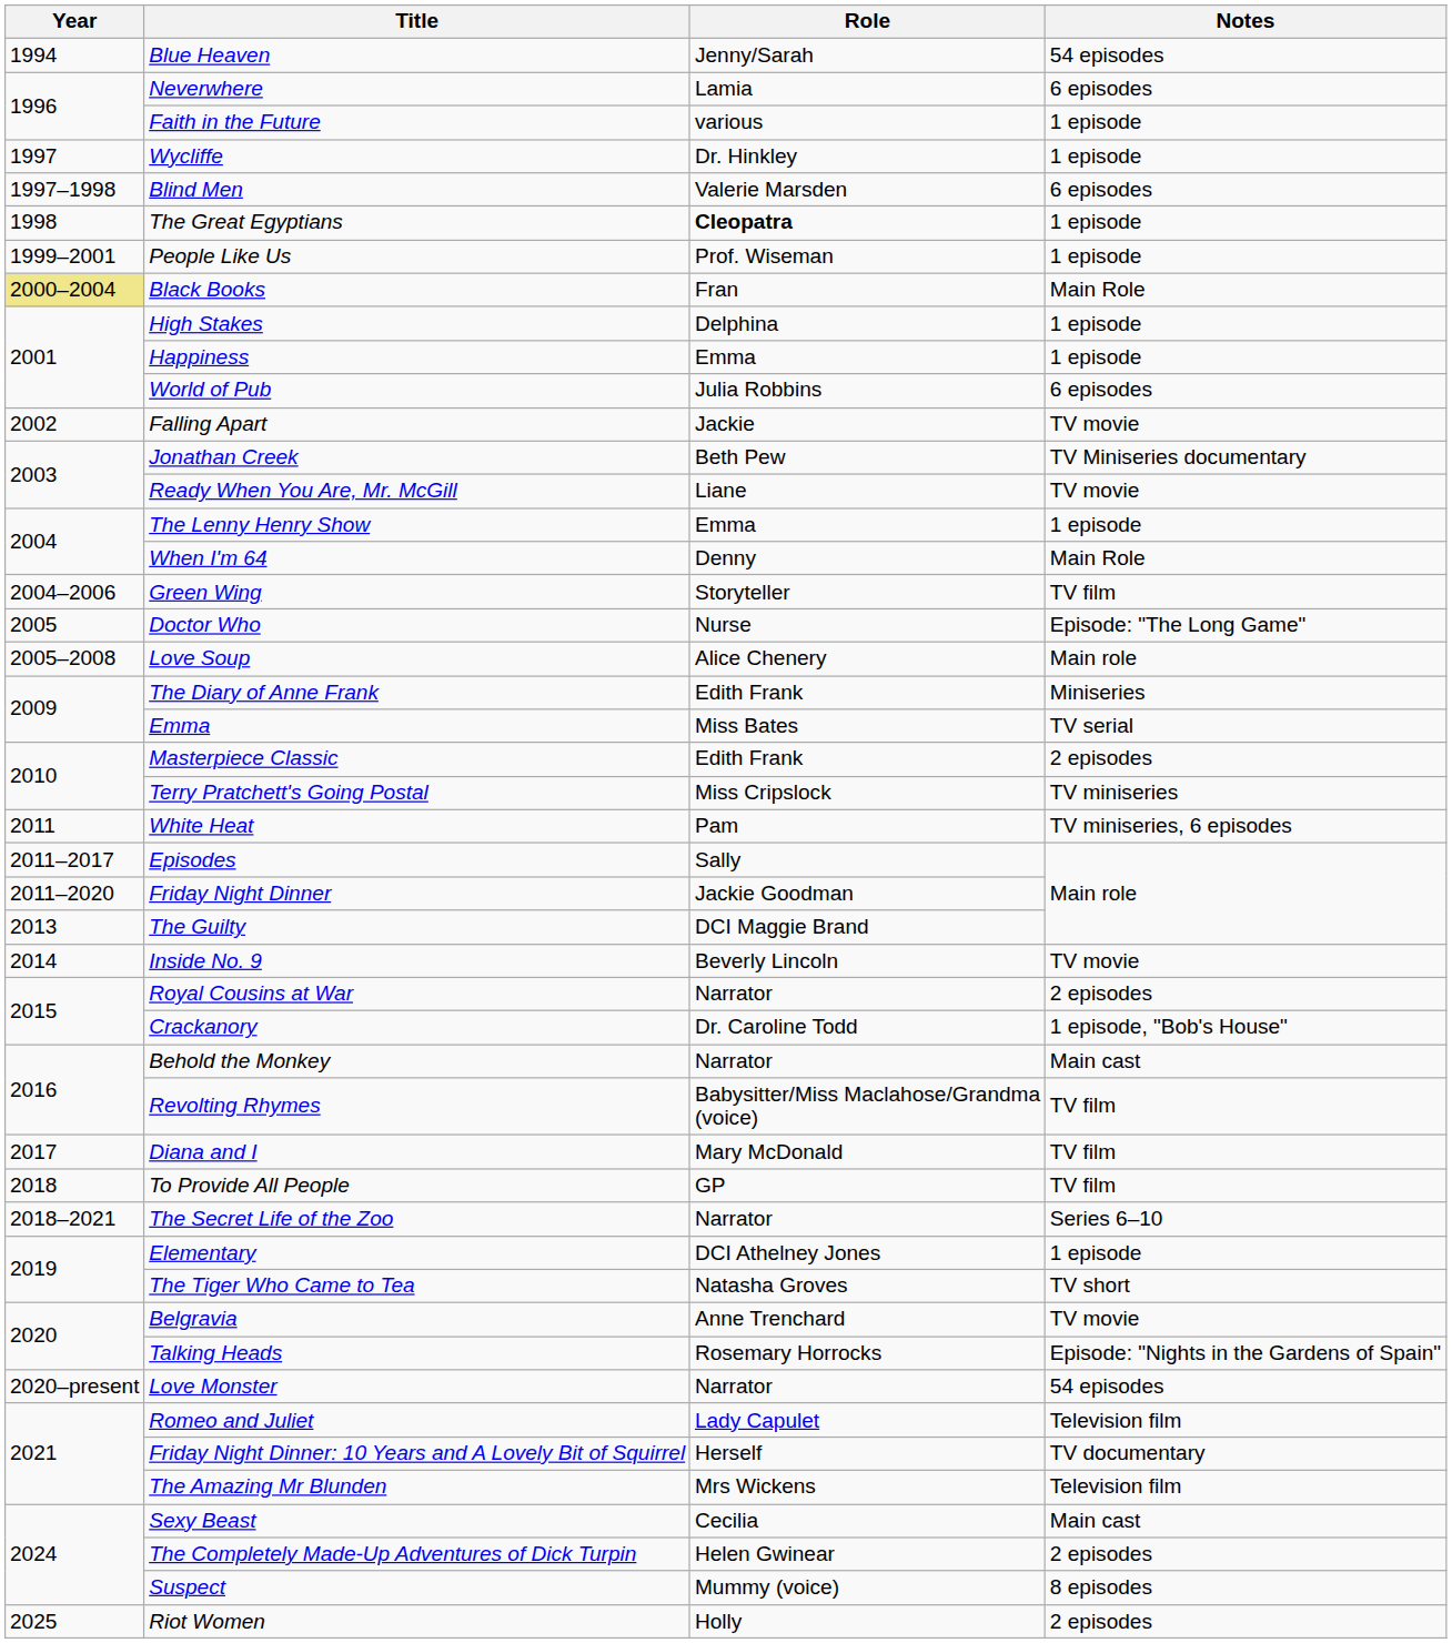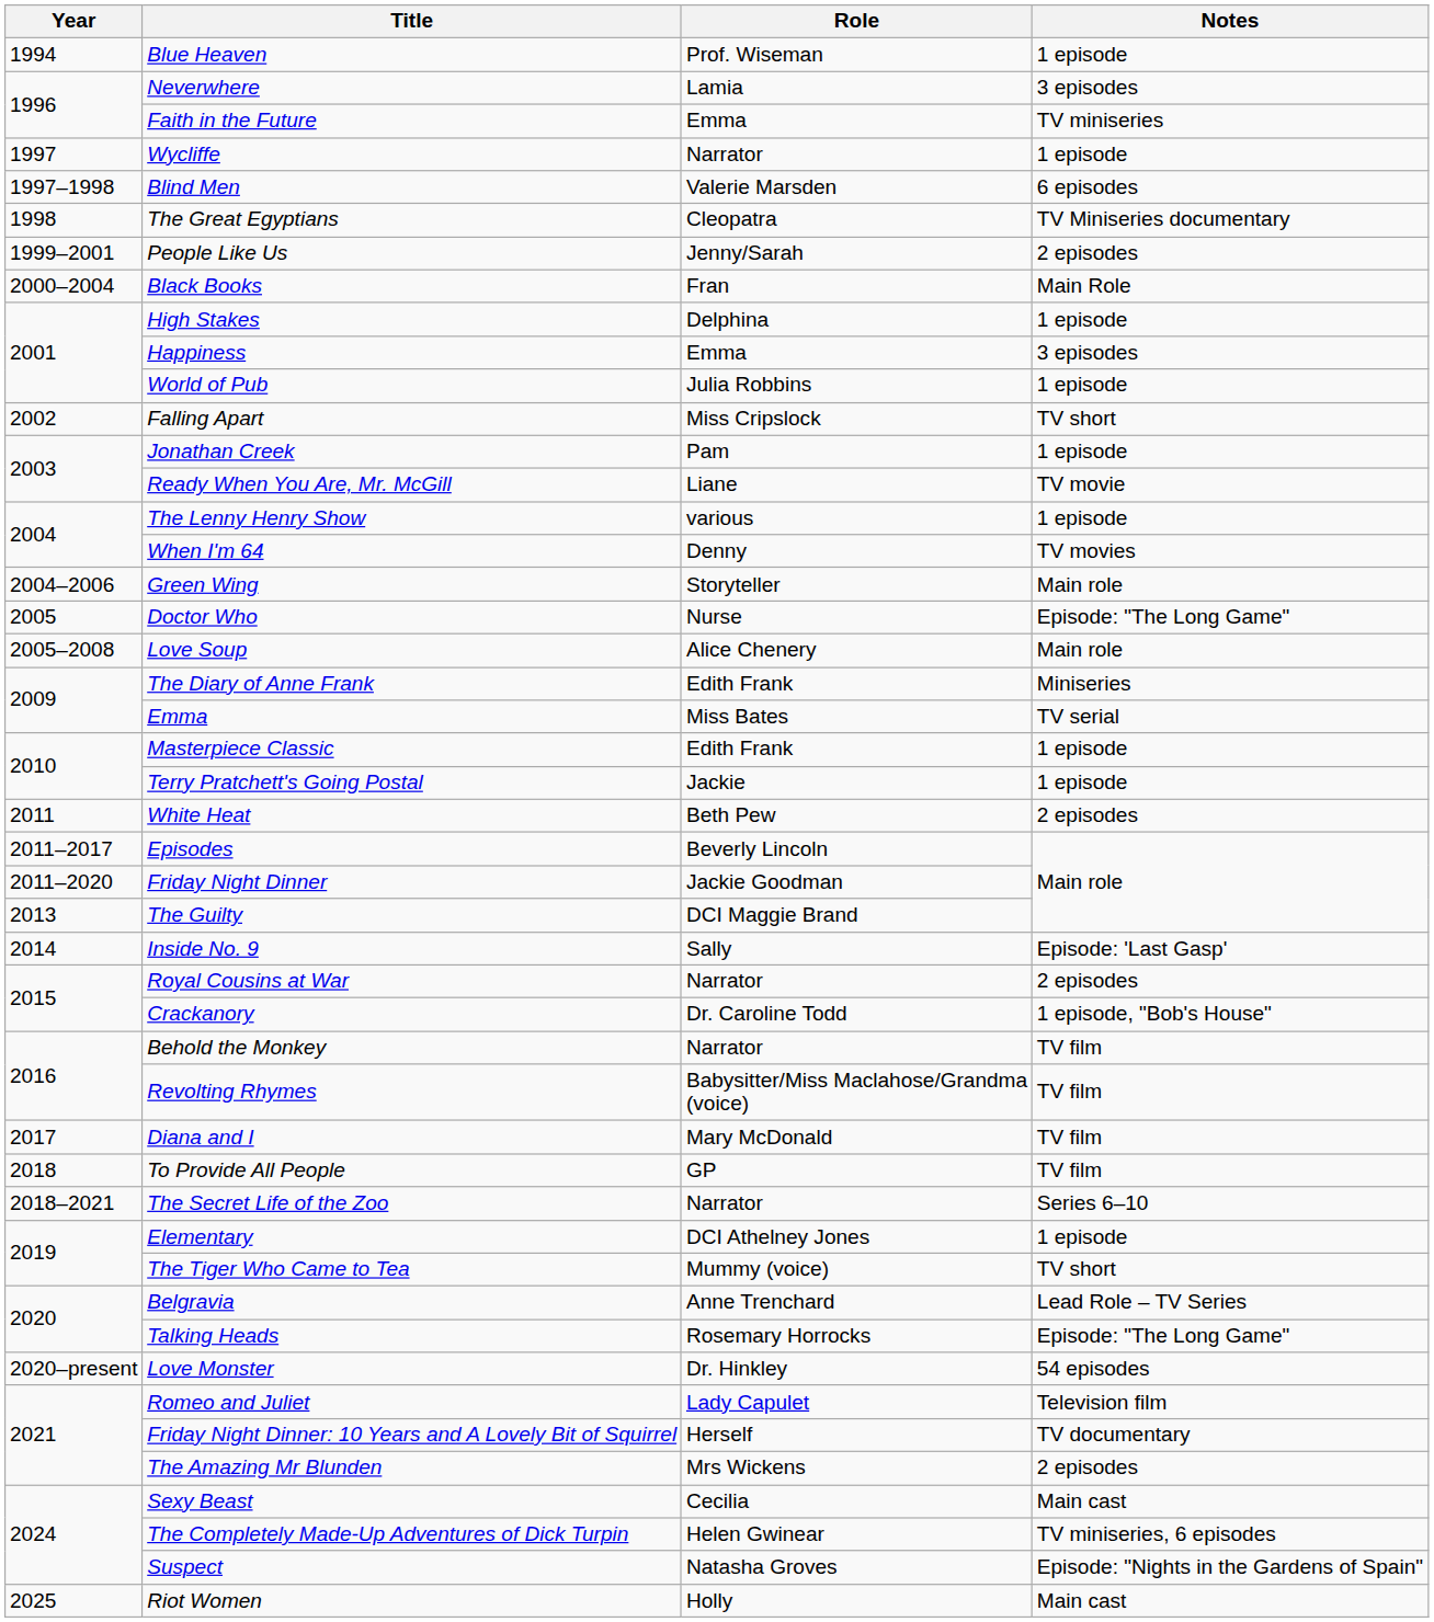 <table class = "wikitable sortable">
 <tr>
 <th>Year</th>
 <th>Title</th>
 <th>Role</th>
 <th class = "unsortable">Notes</th>
 </tr>
 <tr>
 <td>1994</td>
 <td><em><a href='#'>Blue Heaven</a></em></td>
-<td>Jenny/Sarah</td>
-<td>54 episodes</td>
+<td>Prof. Wiseman</td>
+<td>1 episode</td>
 </tr>
 <tr>
 <td rowspan=2>1996</td>
 <td><em><a href='#'>Neverwhere</a></em></td>
 <td>Lamia</td>
-<td>6 episodes</td>
+<td>3 episodes</td>
 </tr>
 <tr>
 <td><em><a href='#'>Faith in the Future</a></em></td>
-<td>various</td>
-<td>1 episode</td>
+<td>Emma</td>
+<td>TV miniseries</td>
 </tr>
 <tr>
 <td>1997</td>
 <td><em><a href='#'>Wycliffe</a></em></td>
-<td>Dr. Hinkley</td>
+<td>Narrator</td>
 <td>1 episode</td>
 </tr>
 <tr>
 <td>1997–1998</td>
 <td><em><a href='#'>Blind Men</a></em></td>
 <td>Valerie Marsden</td>
 <td>6 episodes</td>
 </tr>
 <tr>
 <td>1998</td>
 <td><em>The Great Egyptians</em></td>
-<td><strong>Cleopatra</strong></td>
-<td>1 episode</td>
+<td>Cleopatra</td>
+<td>TV Miniseries documentary</td>
 </tr>
 <tr>
 <td>1999–2001</td>
 <td><em>People Like Us</em></td>
-<td>Prof. Wiseman</td>
-<td>1 episode</td>
+<td>Jenny/Sarah</td>
+<td>2 episodes</td>
 </tr>
 <tr>
-<td style="background: khaki;">2000–2004</td>
+<td>2000–2004</td>
 <td><em><a href='#'>Black Books</a></em></td>
 <td>Fran</td>
 <td>Main Role</td>
 </tr>
 <tr>
 <td rowspan="3">2001</td>
 <td><em><a href='#'>High Stakes</a></em></td>
 <td>Delphina</td>
 <td>1 episode</td>
 </tr>
 <tr>
 <td><em><a href='#'>Happiness</a></em></td>
 <td>Emma</td>
-<td>1 episode</td>
+<td>3 episodes</td>
 </tr>
 <tr>
 <td><em><a href='#'>World of Pub</a></em></td>
 <td>Julia Robbins</td>
-<td>6 episodes</td>
+<td>1 episode</td>
 </tr>
 <tr>
 <td>2002</td>
 <td><em>Falling Apart</em></td>
-<td>Jackie</td>
-<td>TV movie</td>
+<td>Miss Cripslock</td>
+<td>TV short</td>
 </tr>
 <tr>
 <td rowspan="2">2003</td>
 <td><em><a href='#'>Jonathan Creek</a></em></td>
-<td>Beth Pew</td>
-<td>TV Miniseries documentary</td>
+<td>Pam</td>
+<td>1 episode</td>
 </tr>
 <tr>
 <td><em><a href='#'>Ready When You Are, Mr. McGill</a></em></td>
 <td>Liane</td>
 <td>TV movie</td>
 </tr>
 <tr>
 <td rowspan="2">2004</td>
 <td><em><a href='#'>The Lenny Henry Show</a></em></td>
-<td>Emma</td>
+<td>various</td>
 <td>1 episode</td>
 </tr>
 <tr>
 <td><em><a href='#'>When I'm 64</a></em></td>
 <td>Denny</td>
-<td>Main Role</td>
+<td>TV movies</td>
 </tr>
 <tr>
 <td>2004–2006</td>
 <td><em><a href='#'>Green Wing</a></em></td>
 <td>Storyteller</td>
-<td>TV film</td>
+<td>Main role</td>
 </tr>
 <tr>
 <td>2005</td>
 <td><em><a href='#'>Doctor Who</a></em></td>
 <td>Nurse</td>
 <td>Episode: "The Long Game"</td>
 </tr>
 <tr>
 <td>2005–2008</td>
 <td><em><a href='#'>Love Soup</a></em></td>
 <td>Alice Chenery</td>
 <td>Main role</td>
 </tr>
 <tr>
 <td rowspan="2">2009</td>
 <td><em><a href='#'>The Diary of Anne Frank</a></em></td>
 <td>Edith Frank</td>
 <td>Miniseries</td>
 </tr>
 <tr>
 <td><em><a href='#'>Emma</a></em></td>
 <td>Miss Bates</td>
 <td>TV serial</td>
 </tr>
 <tr>
 <td rowspan="2">2010</td>
 <td><em><a href='#'>Masterpiece Classic</a></em></td>
 <td>Edith Frank</td>
-<td>2 episodes</td>
+<td>1 episode</td>
 </tr>
 <tr>
 <td><em><a href='#'>Terry Pratchett's Going Postal</a></em></td>
-<td>Miss Cripslock</td>
-<td>TV miniseries</td>
+<td>Jackie</td>
+<td>1 episode</td>
 </tr>
 <tr>
 <td>2011</td>
 <td><em><a href='#'>White Heat</a></em></td>
-<td>Pam</td>
-<td>TV miniseries, 6 episodes</td>
+<td>Beth Pew</td>
+<td>2 episodes</td>
 </tr>
 <tr>
 <td>2011–2017</td>
 <td><em><a href='#'>Episodes</a></em></td>
-<td>Sally</td>
+<td>Beverly Lincoln</td>
 <td rowspan="3">Main role</td>
 </tr>
 <tr>
 <td>2011–2020</td>
 <td><em><a href='#'>Friday Night Dinner</a></em></td>
 <td>Jackie Goodman</td>
 </tr>
 <tr>
 <td>2013</td>
 <td><em><a href='#'>The Guilty</a></em></td>
 <td>DCI Maggie Brand</td>
 </tr>
 <tr>
 <td>2014</td>
 <td><em><a href='#'>Inside No. 9</a></em></td>
-<td>Beverly Lincoln</td>
-<td>TV movie</td>
+<td>Sally</td>
+<td>Episode: 'Last Gasp'</td>
 </tr>
 <tr>
 <td rowspan="2">2015</td>
 <td><em><a href='#'>Royal Cousins at War</a></em></td>
 <td>Narrator</td>
 <td>2 episodes</td>
 </tr>
 <tr>
 <td><em><a href='#'>Crackanory</a></em></td>
 <td>Dr. Caroline Todd</td>
 <td>1 episode, "Bob's House"</td>
 </tr>
 <tr>
 <td rowspan="2">2016</td>
 <td><em>Behold the Monkey</em></td>
 <td>Narrator</td>
-<td>Main cast</td>
+<td>TV film</td>
 </tr>
 <tr>
 <td><a href='#'><em>Revolting Rhymes</em></a></td>
 <td>Babysitter/Miss Maclahose/Grandma<br>(voice)</td>
 <td>TV film</td>
 </tr>
 <tr>
 <td>2017</td>
 <td><em><a href='#'>Diana and I</a></em></td>
 <td>Mary McDonald</td>
 <td>TV film</td>
 </tr>
 <tr>
 <td>2018</td>
 <td><em>To Provide All People</em></td>
 <td>GP</td>
 <td>TV film</td>
 </tr>
 <tr>
 <td>2018–2021</td>
 <td><em><a href='#'>The Secret Life of the Zoo</a></em></td>
 <td>Narrator</td>
 <td>Series 6–10</td>
 </tr>
 <tr>
 <td rowspan="2">2019</td>
 <td><em><a href='#'>Elementary</a></em></td>
 <td>DCI Athelney Jones</td>
 <td>1 episode</td>
 </tr>
 <tr>
 <td><em><a href='#'>The Tiger Who Came to Tea</a></em></td>
-<td>Natasha Groves</td>
+<td>Mummy (voice)</td>
 <td>TV short</td>
 </tr>
 <tr>
 <td rowspan="2">2020</td>
 <td><em><a href='#'>Belgravia</a></em></td>
 <td>Anne Trenchard</td>
-<td>TV movie</td>
+<td>Lead Role – TV Series</td>
 </tr>
 <tr>
 <td><em><a href='#'>Talking Heads</a></em></td>
 <td>Rosemary Horrocks</td>
-<td>Episode: "Nights in the Gardens of Spain"</td>
+<td>Episode: "The Long Game"</td>
 </tr>
 <tr>
 <td>2020–present</td>
 <td><em><a href='#'>Love Monster</a></em></td>
-<td>Narrator</td>
+<td>Dr. Hinkley</td>
 <td>54 episodes</td>
 </tr>
 <tr>
 <td rowspan="3">2021</td>
 <td><em><a href='#'>Romeo and Juliet</a></em></td>
 <td><a href='#'>Lady Capulet</a></td>
 <td>Television film</td>
 </tr>
 <tr>
 <td><a href='#'><em>Friday Night Dinner: 10 Years and A Lovely Bit of Squirrel</em></a></td>
 <td>Herself</td>
 <td>TV documentary</td>
 </tr>
 <tr>
 <td><a href='#'><em>The Amazing Mr Blunden</em></a></td>
 <td>Mrs Wickens</td>
-<td>Television film</td>
+<td>2 episodes</td>
 </tr>
 <tr>
 <td rowspan="3">2024</td>
 <td><em><a href='#'>Sexy Beast</a></em></td>
 <td>Cecilia</td>
 <td>Main cast</td>
 </tr>
 <tr>
 <td><em><a href='#'>The Completely Made-Up Adventures of Dick Turpin</a></em></td>
 <td>Helen Gwinear</td>
-<td>2 episodes</td>
+<td>TV miniseries, 6 episodes</td>
 </tr>
 <tr>
 <td><em><a href='#'>Suspect</a></em></td>
-<td>Mummy (voice)</td>
-<td>8 episodes</td>
+<td>Natasha Groves</td>
+<td>Episode: "Nights in the Gardens of Spain"</td>
 </tr>
 <tr>
 <td>2025</td>
 <td><em>Riot Women</em></td>
 <td>Holly</td>
-<td>2 episodes</td>
+<td>Main cast</td>
 </tr>
 </table>
